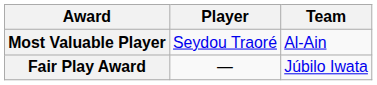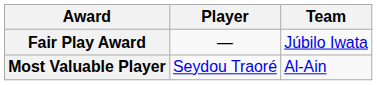 <table class="wikitable" style="text-align:center">
 <tr>
 <th>Award</th>
 <th>Player</th>
 <th>Team</th>
 </tr>
 <tr>
+<th>Fair Play Award</th>
+<td>—</td>
+<td align=left> <a href='#'>Júbilo Iwata</a></td>
+</tr>
+<tr>
 <th>Most Valuable Player</th>
 <td align=left> <a href='#'>Seydou Traoré</a></td>
 <td align=left> <a href='#'>Al-Ain</a></td>
 </tr>
-<tr>
-<th>Fair Play Award</th>
-<td>—</td>
-<td align=left> <a href='#'>Júbilo Iwata</a></td>
-</tr>
 </table>
